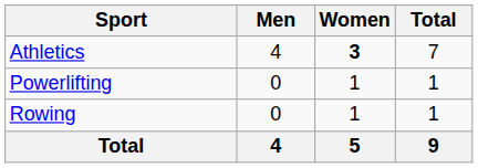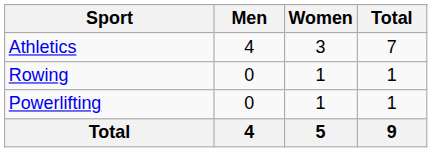 <table class="wikitable sortable" style="text-align:center;">
 <tr>
 <th width=180>Sport</th>
 <th width=55>Men</th>
 <th width=55>Women</th>
 <th width=55>Total</th>
 </tr>
 <tr>
 <td align=left><a href='#'>Athletics</a></td>
 <td>4</td>
-<td><strong>3</strong></td>
+<td>3</td>
 <td>7</td>
 </tr>
 <tr>
-<td align=left><a href='#'>Powerlifting</a></td>
+<td align=left><a href='#'>Rowing</a></td>
 <td>0</td>
 <td>1</td>
 <td>1</td>
 </tr>
 <tr>
-<td align=left><a href='#'>Rowing</a></td>
+<td align=left><a href='#'>Powerlifting</a></td>
 <td>0</td>
 <td>1</td>
 <td>1</td>
 </tr>
 <tr>
 <th>Total</th>
 <th>4</th>
 <th>5</th>
 <th>9</th>
 </tr>
 </table>
